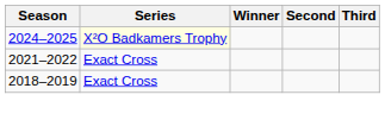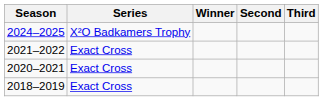 <table class="wikitable">
 <tr>
 <th>Season</th>
 <th>Series</th>
 <th>Winner</th>
 <th>Second</th>
 <th>Third</th>
 </tr>
 <tr>
 <td><a href='#'>2024–2025</a></td>
-<td style="background: lightyellow;"><a href='#'>X²O Badkamers Trophy</a></td>
+<td><a href='#'>X²O Badkamers Trophy</a></td>
 <td></td>
 <td></td>
 <td></td>
 </tr>
 <tr>
 <td>2021–2022</td>
+<td><a href='#'>Exact Cross</a></td>
+<td></td>
+<td></td>
+<td></td>
+</tr>
+<tr>
+<td>2020–2021</td>
 <td><a href='#'>Exact Cross</a></td>
 <td></td>
 <td></td>
 <td></td>
 </tr>
 <tr>
 <td>2018–2019</td>
 <td><a href='#'>Exact Cross</a></td>
 <td></td>
 <td></td>
 <td></td>
 </tr>
 </table>
